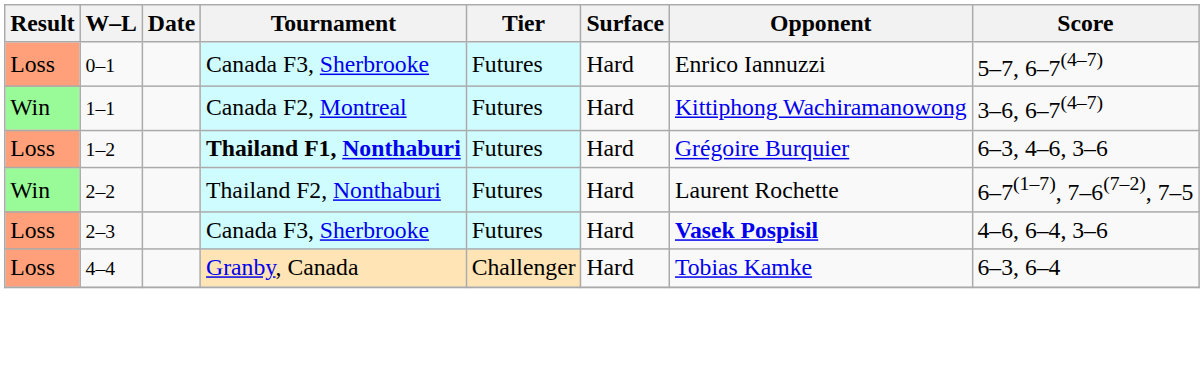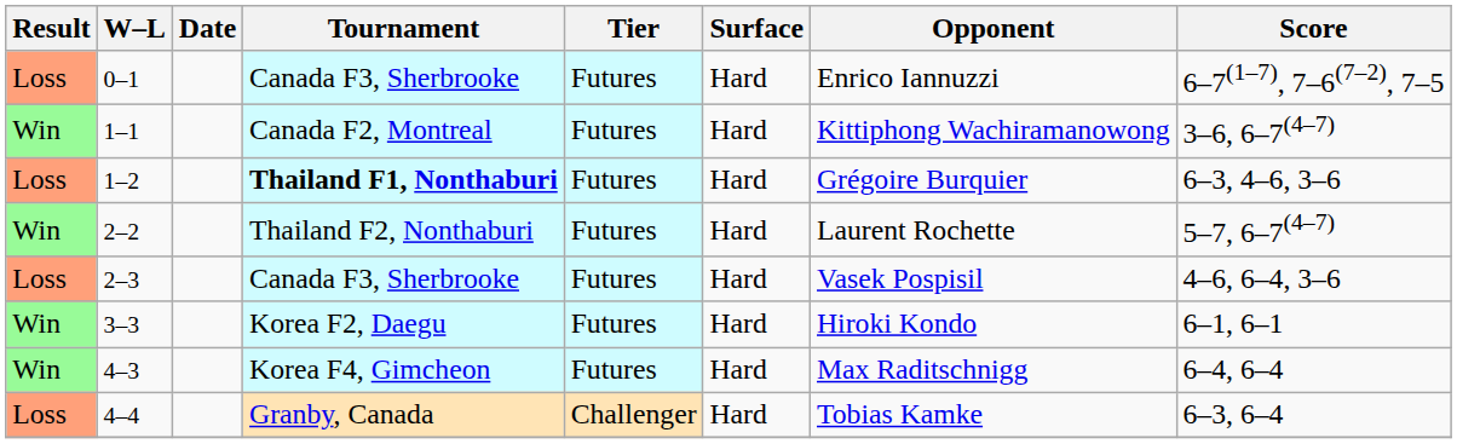 <table class="sortable wikitable nowrap">
 <tr>
 <th>Result</th>
 <th class=unsortable>W–L</th>
 <th>Date</th>
 <th>Tournament</th>
 <th>Tier</th>
 <th>Surface</th>
 <th>Opponent</th>
 <th class=unsortable>Score</th>
 </tr>
 <tr>
 <td bgcolor=FFA07A>Loss</td>
 <td><small>0–1</small></td>
 <td></td>
 <td style=background:#cffcff>Canada F3, <a href='#'>Sherbrooke</a></td>
 <td style=background:#cffcff>Futures</td>
 <td>Hard</td>
 <td> Enrico Iannuzzi</td>
-<td>5–7, 6–7<sup>(4–7)</sup></td>
+<td>6–7<sup>(1–7)</sup>, 7–6<sup>(7–2)</sup>, 7–5</td>
 </tr>
 <tr>
 <td bgcolor=98FB98>Win</td>
 <td><small>1–1</small></td>
 <td></td>
 <td style=background:#cffcff>Canada F2, <a href='#'>Montreal</a></td>
 <td style=background:#cffcff>Futures</td>
 <td>Hard</td>
 <td> <a href='#'>Kittiphong Wachiramanowong</a></td>
 <td>3–6, 6–7<sup>(4–7)</sup></td>
 </tr>
 <tr>
 <td bgcolor=FFA07A>Loss</td>
 <td><small>1–2</small></td>
 <td></td>
 <td style=background:#cffcff><strong>Thailand F1, <a href='#'>Nonthaburi</a></strong></td>
 <td style=background:#cffcff>Futures</td>
 <td>Hard</td>
 <td> <a href='#'>Grégoire Burquier</a></td>
 <td>6–3, 4–6, 3–6</td>
 </tr>
 <tr>
 <td bgcolor=98FB98>Win</td>
 <td><small>2–2</small></td>
 <td></td>
 <td style=background:#cffcff>Thailand F2, <a href='#'>Nonthaburi</a></td>
 <td style=background:#cffcff>Futures</td>
 <td>Hard</td>
 <td> Laurent Rochette</td>
-<td>6–7<sup>(1–7)</sup>, 7–6<sup>(7–2)</sup>, 7–5</td>
+<td>5–7, 6–7<sup>(4–7)</sup></td>
 </tr>
 <tr>
 <td bgcolor=FFA07A>Loss</td>
 <td><small>2–3</small></td>
 <td></td>
 <td style=background:#cffcff>Canada F3, <a href='#'>Sherbrooke</a></td>
 <td style=background:#cffcff>Futures</td>
 <td>Hard</td>
-<td><strong> <a href='#'>Vasek Pospisil</a></strong></td>
+<td> <a href='#'>Vasek Pospisil</a></td>
 <td>4–6, 6–4, 3–6</td>
+</tr>
+<tr>
+<td bgcolor=98FB98>Win</td>
+<td><small>3–3</small></td>
+<td></td>
+<td style=background:#cffcff>Korea F2, <a href='#'>Daegu</a></td>
+<td style=background:#cffcff>Futures</td>
+<td>Hard</td>
+<td> <a href='#'>Hiroki Kondo</a></td>
+<td>6–1, 6–1</td>
+</tr>
+<tr>
+<td bgcolor=98FB98>Win</td>
+<td><small>4–3</small></td>
+<td></td>
+<td style=background:#cffcff>Korea F4, <a href='#'>Gimcheon</a></td>
+<td style=background:#cffcff>Futures</td>
+<td>Hard</td>
+<td> <a href='#'>Max Raditschnigg</a></td>
+<td>6–4, 6–4</td>
 </tr>
 <tr>
 <td bgcolor=FFA07A>Loss</td>
 <td><small>4–4</small></td>
 <td><a href='#'></a></td>
 <td style=background:moccasin><a href='#'>Granby</a>, Canada</td>
 <td style=background:moccasin>Challenger</td>
 <td>Hard</td>
 <td> <a href='#'>Tobias Kamke</a></td>
 <td>6–3, 6–4</td>
 </tr>
 <tr>
 </tr>
 </table>
